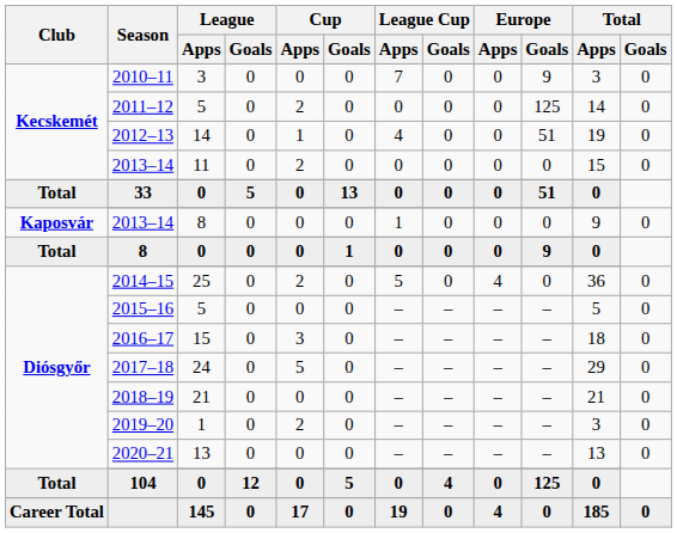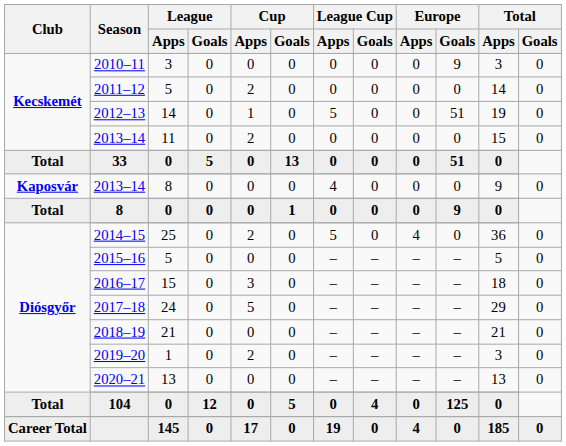 <table class="wikitable" style="font-size:90%; text-align: center;">
 <tr>
 <th rowspan="2">Club</th>
 <th rowspan="2">Season</th>
 <th colspan="2">League</th>
 <th colspan="2">Cup</th>
 <th colspan="2">League Cup</th>
 <th colspan="2">Europe</th>
 <th colspan="2">Total</th>
 </tr>
 <tr>
 <th>Apps</th>
 <th>Goals</th>
 <th>Apps</th>
 <th>Goals</th>
 <th>Apps</th>
 <th>Goals</th>
 <th>Apps</th>
 <th>Goals</th>
 <th>Apps</th>
 <th>Goals</th>
 </tr>
 <tr ||-||-||-|->
 <td rowspan="6" valign="center"><strong><a href='#'>Kecskemét</a></strong></td>
 </tr>
 <tr>
 <td><a href='#'>2010–11</a></td>
 <td>3</td>
 <td>0</td>
 <td>0</td>
 <td>0</td>
-<td>7</td>
+<td>0</td>
 <td>0</td>
 <td>0</td>
 <td>9</td>
 <td>3</td>
 <td>0</td>
 </tr>
 <tr>
 <td><a href='#'>2011–12</a></td>
 <td>5</td>
 <td>0</td>
 <td>2</td>
 <td>0</td>
 <td>0</td>
 <td>0</td>
 <td>0</td>
-<td>125</td>
+<td>0</td>
 <td>14</td>
 <td>0</td>
 </tr>
 <tr>
 <td><a href='#'>2012–13</a></td>
 <td>14</td>
 <td>0</td>
 <td>1</td>
 <td>0</td>
-<td>4</td>
+<td>5</td>
 <td>0</td>
 <td>0</td>
 <td>51</td>
 <td>19</td>
 <td>0</td>
 </tr>
 <tr>
 <td><a href='#'>2013–14</a></td>
 <td>11</td>
 <td>0</td>
 <td>2</td>
 <td>0</td>
 <td>0</td>
 <td>0</td>
 <td>0</td>
 <td>0</td>
 <td>15</td>
 <td>0</td>
 </tr>
 <tr>
 </tr>
 <tr style="font-weight:bold; background-color:#eeeeee;">
 <td>Total</td>
 <td>33</td>
 <td>0</td>
 <td>5</td>
 <td>0</td>
 <td>13</td>
 <td>0</td>
 <td>0</td>
 <td>0</td>
 <td>51</td>
 <td>0</td>
 </tr>
 <tr>
 <td rowspan="3" valign="center"><strong><a href='#'>Kaposvár</a></strong></td>
 </tr>
 <tr>
 <td><a href='#'>2013–14</a></td>
 <td>8</td>
 <td>0</td>
 <td>0</td>
 <td>0</td>
-<td>1</td>
+<td>4</td>
 <td>0</td>
 <td>0</td>
 <td>0</td>
 <td>9</td>
 <td>0</td>
 </tr>
 <tr>
 </tr>
 <tr style="font-weight:bold; background-color:#eeeeee;">
 <td>Total</td>
 <td>8</td>
 <td>0</td>
 <td>0</td>
 <td>0</td>
 <td>1</td>
 <td>0</td>
 <td>0</td>
 <td>0</td>
 <td>9</td>
 <td>0</td>
 </tr>
 <tr>
 <td rowspan="9" valign="center"><strong><a href='#'>Diósgyőr</a></strong></td>
 </tr>
 <tr>
 <td><a href='#'>2014–15</a></td>
 <td>25</td>
 <td>0</td>
 <td>2</td>
 <td>0</td>
 <td>5</td>
 <td>0</td>
 <td>4</td>
 <td>0</td>
 <td>36</td>
 <td>0</td>
 </tr>
 <tr>
 <td><a href='#'>2015–16</a></td>
 <td>5</td>
 <td>0</td>
 <td>0</td>
 <td>0</td>
 <td>–</td>
 <td>–</td>
 <td>–</td>
 <td>–</td>
 <td>5</td>
 <td>0</td>
 </tr>
 <tr>
 <td><a href='#'>2016–17</a></td>
 <td>15</td>
 <td>0</td>
 <td>3</td>
 <td>0</td>
 <td>–</td>
 <td>–</td>
 <td>–</td>
 <td>–</td>
 <td>18</td>
 <td>0</td>
 </tr>
 <tr>
 <td><a href='#'>2017–18</a></td>
 <td>24</td>
 <td>0</td>
 <td>5</td>
 <td>0</td>
 <td>–</td>
 <td>–</td>
 <td>–</td>
 <td>–</td>
 <td>29</td>
 <td>0</td>
 </tr>
 <tr>
 <td><a href='#'>2018–19</a></td>
 <td>21</td>
 <td>0</td>
 <td>0</td>
 <td>0</td>
 <td>–</td>
 <td>–</td>
 <td>–</td>
 <td>–</td>
 <td>21</td>
 <td>0</td>
 </tr>
 <tr>
 <td><a href='#'>2019–20</a></td>
 <td>1</td>
 <td>0</td>
 <td>2</td>
 <td>0</td>
 <td>–</td>
 <td>–</td>
 <td>–</td>
 <td>–</td>
 <td>3</td>
 <td>0</td>
 </tr>
 <tr>
 <td><a href='#'>2020–21</a></td>
 <td>13</td>
 <td>0</td>
 <td>0</td>
 <td>0</td>
 <td>–</td>
 <td>–</td>
 <td>–</td>
 <td>–</td>
 <td>13</td>
 <td>0</td>
 </tr>
 <tr>
 </tr>
 <tr style="font-weight:bold; background-color:#eeeeee;">
 <td>Total</td>
 <td>104</td>
 <td>0</td>
 <td>12</td>
 <td>0</td>
 <td>5</td>
 <td>0</td>
 <td>4</td>
 <td>0</td>
 <td>125</td>
 <td>0</td>
 </tr>
 <tr>
 </tr>
 <tr style="font-weight:bold; background-color:#eeeeee;">
 <td rowspan="2" valign="top"><strong>Career Total</strong></td>
 <td></td>
 <td><strong>145</strong></td>
 <td><strong>0</strong></td>
 <td><strong>17</strong></td>
 <td><strong>0</strong></td>
 <td><strong>19</strong></td>
 <td><strong>0</strong></td>
 <td><strong>4</strong></td>
 <td><strong>0</strong></td>
 <td><strong>185</strong></td>
 <td><strong>0</strong></td>
 </tr>
 </table>
